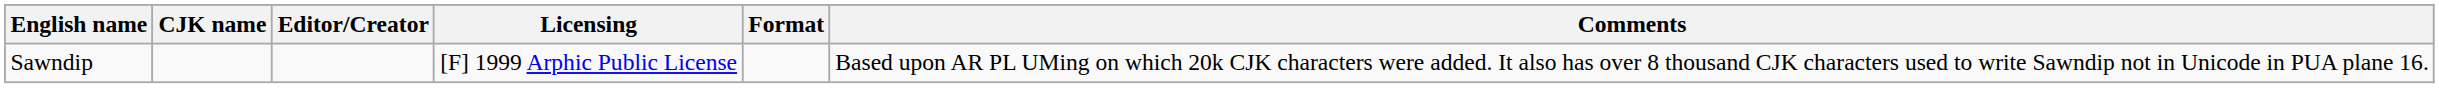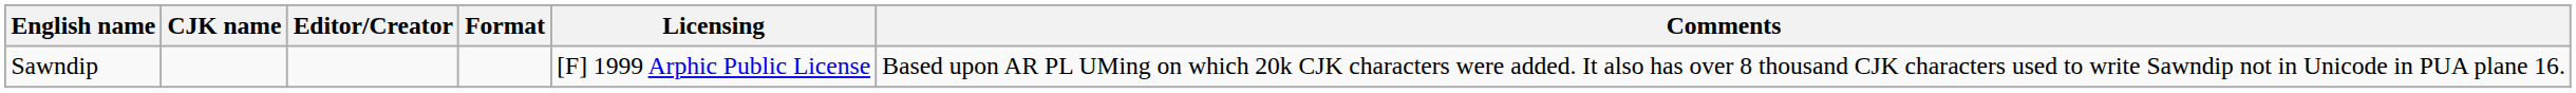 <table class="wikitable sortable" style="font-size: 0.8em;">
 <tr>
 <th>English name</th>
 <th>CJK name</th>
 <th>Editor/Creator</th>
+<th>Format</th>
 <th>Licensing</th>
-<th>Format</th>
 <th>Comments</th>
 </tr>
 <tr>
 <td>Sawndip</td>
 <td></td>
 <td></td>
+<td></td>
 <td><span>[F]</span> 1999 <a href='#'>Arphic Public License</a></td>
-<td></td>
 <td>Based upon AR PL UMing on which 20k CJK characters were added. It also has over 8 thousand CJK characters used to write Sawndip not in Unicode in PUA plane 16.</td>
 </tr>
 </table>
